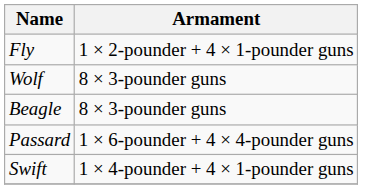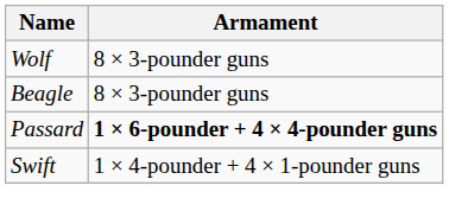 <table class="sortable wikitable">
 <tr>
 <th>Name</th>
 <th>Armament</th>
-</tr>
-<tr>
-<td><em>Fly</em></td>
-<td>1 × 2-pounder + 4 × 1-pounder guns</td>
 </tr>
 <tr>
 <td><em>Wolf</em></td>
 <td>8 × 3-pounder guns</td>
 </tr>
 <tr>
 <td><em>Beagle</em></td>
 <td>8 × 3-pounder guns</td>
 </tr>
 <tr>
 <td><em>Passard</em></td>
-<td>1 × 6-pounder + 4 × 4-pounder guns</td>
+<td><strong>1 × 6-pounder + 4 × 4-pounder guns</strong></td>
 </tr>
 <tr>
 <td><em>Swift</em></td>
 <td>1 × 4-pounder + 4 × 1-pounder guns</td>
 </tr>
 <tr>
 </tr>
 </table>
